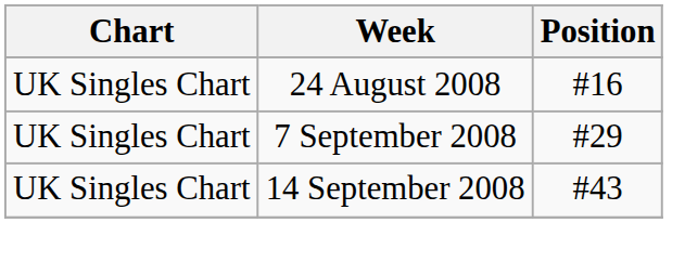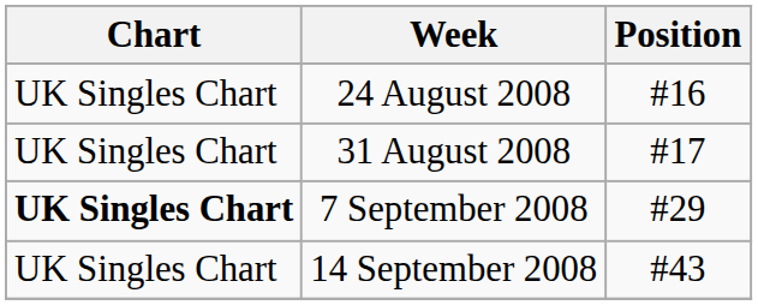 <table class="wikitable sortable">
 <tr>
 <th align="left">Chart</th>
 <th align="left">Week</th>
 <th align="left">Position</th>
 </tr>
 <tr>
 <td align="left">UK Singles Chart</td>
 <td align="center">24 August 2008</td>
 <td align="center">#16</td>
 </tr>
 <tr>
 <td align="left">UK Singles Chart</td>
+<td align="center">31 August 2008</td>
+<td align="center">#17</td>
+</tr>
+<tr>
+<td align="left"><strong>UK Singles Chart</strong></td>
 <td align="center">7 September 2008</td>
 <td align="center">#29</td>
 </tr>
 <tr>
 <td align="left">UK Singles Chart</td>
 <td align="center">14 September 2008</td>
 <td align="center">#43</td>
 </tr>
 <tr>
 </tr>
 </table>
